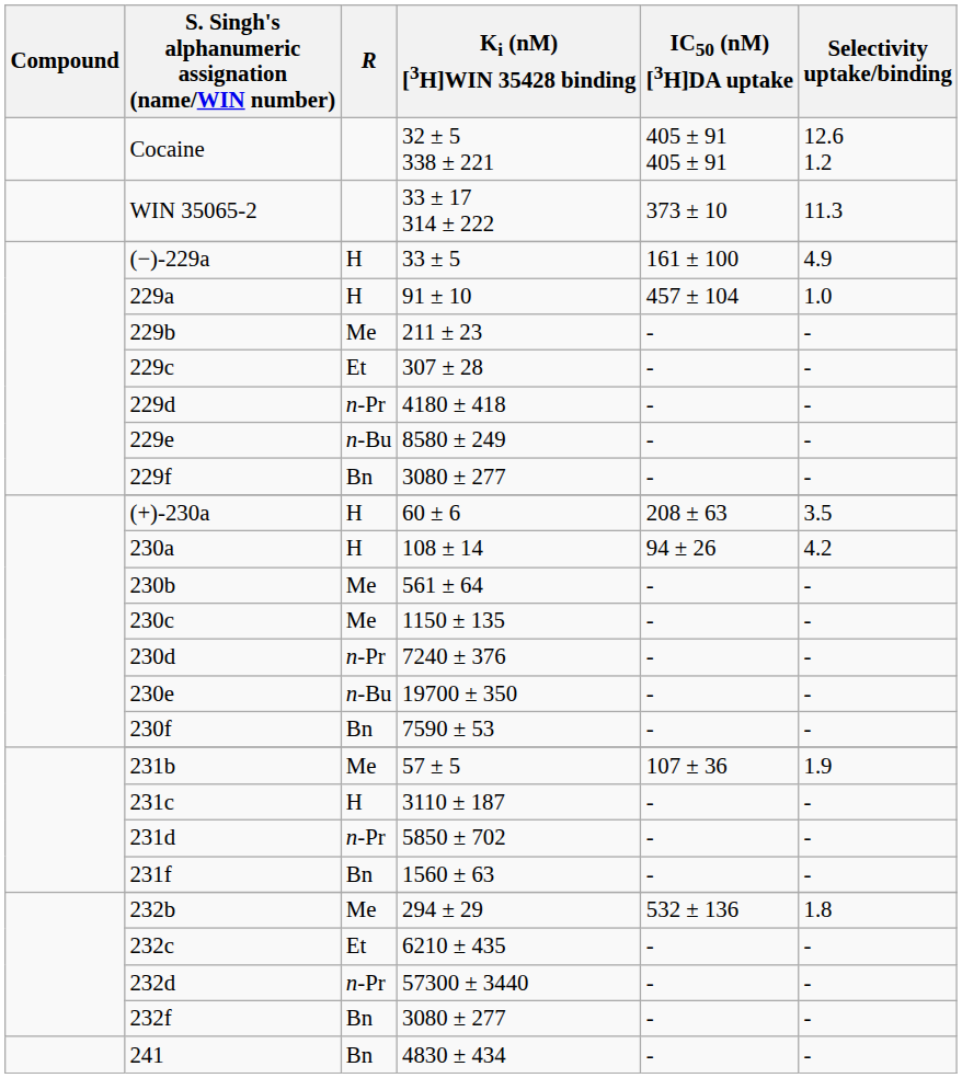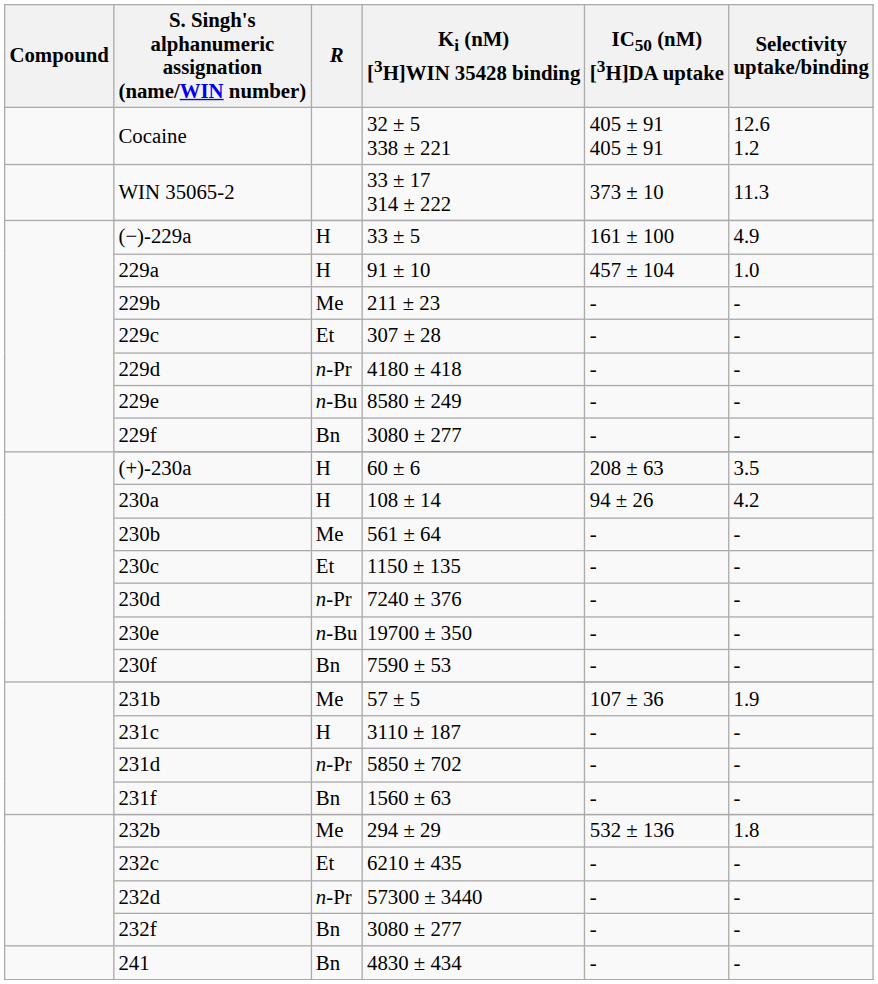 <table class="wikitable sortable">
 <tr>
 <th>Compound</th>
 <th>S. Singh's<br>alphanumeric<br>assignation<br>(name/<a href='#'>WIN</a> number)</th>
 <th><em>R</em></th>
 <th>K<sub>i</sub> (nM)<br>[<sup>3</sup>H]WIN 35428 binding</th>
 <th>IC<sub>50</sub> (nM)<br>[<sup>3</sup>H]DA uptake</th>
 <th>Selectivity<br>uptake/binding</th>
 </tr>
 <tr>
 <td></td>
 <td>Cocaine</td>
 <td></td>
 <td>32 ± 5<br>338 ± 221</td>
 <td>405 ± 91<br>405 ± 91</td>
 <td>12.6<br>1.2</td>
 </tr>
 <tr>
 <td></td>
 <td>WIN 35065-2</td>
 <td></td>
 <td>33 ± 17<br>314 ± 222</td>
 <td>373 ± 10</td>
 <td>11.3</td>
 </tr>
 <tr>
 <td rowspan=8></td>
 </tr>
 <tr>
 <td>(−)-229a</td>
 <td>H</td>
 <td>33 ± 5</td>
 <td>161 ± 100</td>
 <td>4.9</td>
 </tr>
 <tr>
 <td>229a</td>
 <td>H</td>
 <td>91 ± 10</td>
 <td>457 ± 104</td>
 <td>1.0</td>
 </tr>
 <tr>
 <td>229b</td>
 <td>Me</td>
 <td>211 ± 23</td>
 <td>-</td>
 <td>-</td>
 </tr>
 <tr>
 <td>229c</td>
 <td>Et</td>
 <td>307 ± 28</td>
 <td>-</td>
 <td>-</td>
 </tr>
 <tr>
 <td>229d</td>
 <td><em>n</em>-Pr</td>
 <td>4180 ± 418</td>
 <td>-</td>
 <td>-</td>
 </tr>
 <tr>
 <td>229e</td>
 <td><em>n</em>-Bu</td>
 <td>8580 ± 249</td>
 <td>-</td>
 <td>-</td>
 </tr>
 <tr>
 <td>229f</td>
 <td>Bn</td>
 <td>3080 ± 277</td>
 <td>-</td>
 <td>-</td>
 </tr>
 <tr>
 <td rowspan=8></td>
 </tr>
 <tr>
 <td>(+)-230a</td>
 <td>H</td>
 <td>60 ± 6</td>
 <td>208 ± 63</td>
 <td>3.5</td>
 </tr>
 <tr>
 <td>230a</td>
 <td>H</td>
 <td>108 ± 14</td>
 <td>94 ± 26</td>
 <td>4.2</td>
 </tr>
 <tr>
 <td>230b</td>
 <td>Me</td>
 <td>561 ± 64</td>
 <td>-</td>
 <td>-</td>
 </tr>
 <tr>
 <td>230c</td>
-<td>Me</td>
+<td>Et</td>
 <td>1150 ± 135</td>
 <td>-</td>
 <td>-</td>
 </tr>
 <tr>
 <td>230d</td>
 <td><em>n</em>-Pr</td>
 <td>7240 ± 376</td>
 <td>-</td>
 <td>-</td>
 </tr>
 <tr>
 <td>230e</td>
 <td><em>n</em>-Bu</td>
 <td>19700 ± 350</td>
 <td>-</td>
 <td>-</td>
 </tr>
 <tr>
 <td>230f</td>
 <td>Bn</td>
 <td>7590 ± 53</td>
 <td>-</td>
 <td>-</td>
 </tr>
 <tr>
 <td rowspan=5></td>
 </tr>
 <tr>
 <td>231b</td>
 <td>Me</td>
 <td>57 ± 5</td>
 <td>107 ± 36</td>
 <td>1.9</td>
 </tr>
 <tr>
 <td>231c</td>
 <td>H</td>
 <td>3110 ± 187</td>
 <td>-</td>
 <td>-</td>
 </tr>
 <tr>
 <td>231d</td>
 <td><em>n</em>-Pr</td>
 <td>5850 ± 702</td>
 <td>-</td>
 <td>-</td>
 </tr>
 <tr>
 <td>231f</td>
 <td>Bn</td>
 <td>1560 ± 63</td>
 <td>-</td>
 <td>-</td>
 </tr>
 <tr>
 <td rowspan=5></td>
 </tr>
 <tr>
 <td>232b</td>
 <td>Me</td>
 <td>294 ± 29</td>
 <td>532 ± 136</td>
 <td>1.8</td>
 </tr>
 <tr>
 <td>232c</td>
 <td>Et</td>
 <td>6210 ± 435</td>
 <td>-</td>
 <td>-</td>
 </tr>
 <tr>
 <td>232d</td>
 <td><em>n</em>-Pr</td>
 <td>57300 ± 3440</td>
 <td>-</td>
 <td>-</td>
 </tr>
 <tr>
 <td>232f</td>
 <td>Bn</td>
 <td>3080 ± 277</td>
 <td>-</td>
 <td>-</td>
 </tr>
 <tr>
 <td></td>
 <td>241</td>
 <td>Bn</td>
 <td>4830 ± 434</td>
 <td>-</td>
 <td>-</td>
 </tr>
 </table>
